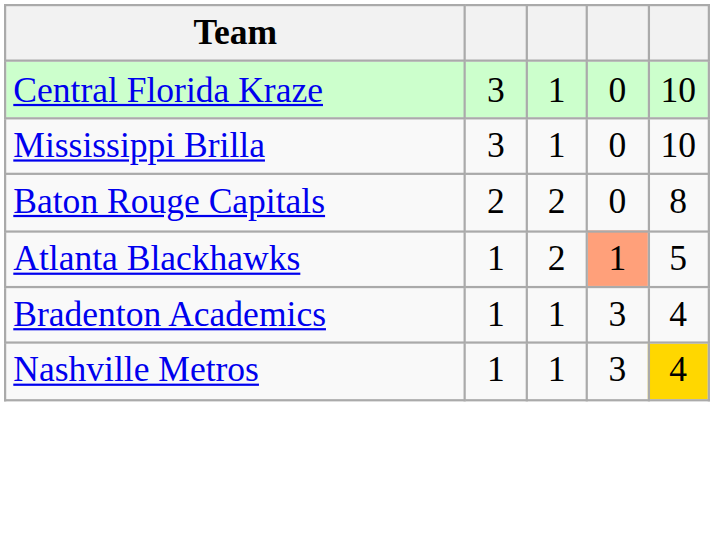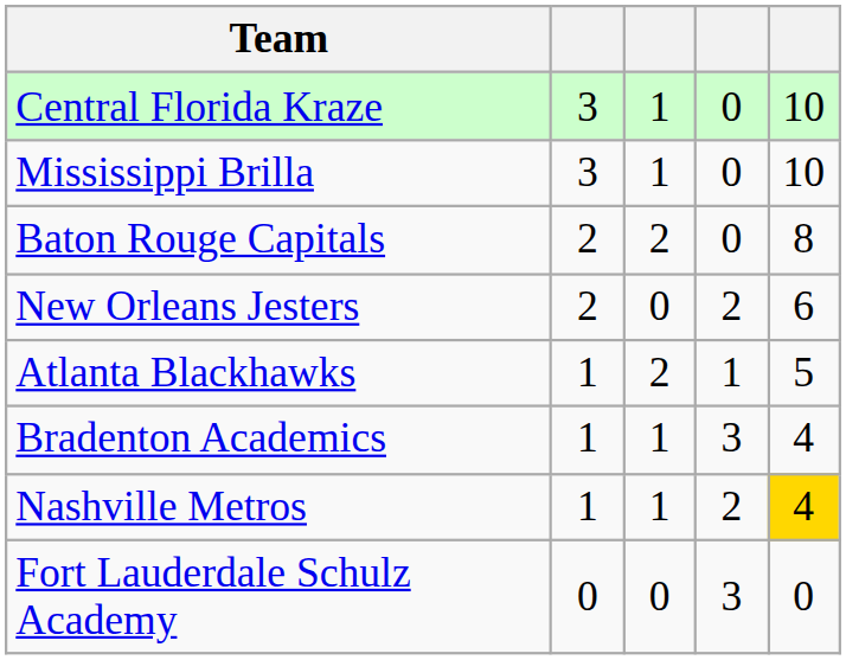 <table class="wikitable" style="text-align: center">
 <tr>
 <th style="width:200px;">Team</th>
 <th style="width:20px;"></th>
 <th style="width:20px;"></th>
 <th style="width:20px;"></th>
 <th style="width:20px;"></th>
 </tr>
 <tr style="background:#cfc;">
 <td align="left"><a href='#'>Central Florida Kraze</a></td>
 <td>3</td>
 <td>1</td>
 <td>0</td>
 <td>10</td>
 </tr>
 <tr>
 <td align="left"><a href='#'>Mississippi Brilla</a></td>
 <td>3</td>
 <td>1</td>
 <td>0</td>
 <td>10</td>
 </tr>
 <tr>
 <td align="left"><a href='#'>Baton Rouge Capitals</a></td>
 <td>2</td>
 <td>2</td>
 <td>0</td>
 <td>8</td>
 </tr>
 <tr>
+<td align="left"><a href='#'>New Orleans Jesters</a></td>
+<td>2</td>
+<td>0</td>
+<td>2</td>
+<td>6</td>
+</tr>
+<tr>
 <td align="left"><a href='#'>Atlanta Blackhawks</a></td>
 <td>1</td>
 <td>2</td>
-<td style="background: lightsalmon;">1</td>
+<td>1</td>
 <td>5</td>
 </tr>
 <tr>
 <td align="left"><a href='#'>Bradenton Academics</a></td>
 <td>1</td>
 <td>1</td>
 <td>3</td>
 <td>4</td>
 </tr>
 <tr>
 <td align="left"><a href='#'>Nashville Metros</a></td>
 <td>1</td>
 <td>1</td>
-<td>3</td>
+<td>2</td>
 <td style="background: gold;">4</td>
 </tr>
+<tr>
+<td align="left"><a href='#'>Fort Lauderdale Schulz Academy</a></td>
+<td>0</td>
+<td>0</td>
+<td>3</td>
+<td>0</td>
+</tr>
 </table>
